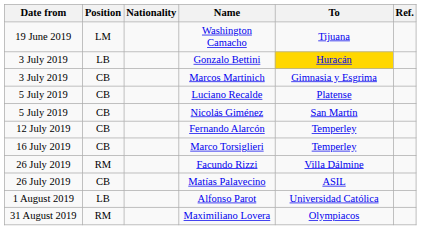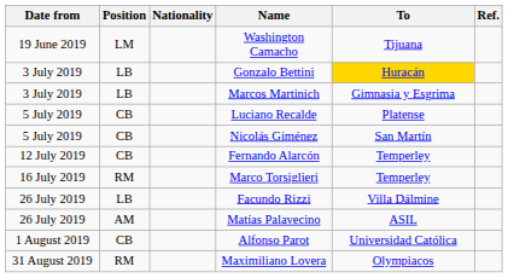 <table class="wikitable" style="text-align:center; font-size:90%; ">
 <tr>
 <th style="background:#; color:#; width:100px;">Date from</th>
 <th style="background:#; color:#; width:50px;">Position</th>
 <th style="background:#; color:#; width:50px;">Nationality</th>
 <th style="background:#; color:#; width:125px;">Name</th>
 <th style="background:#; color:#; width:155px;">To</th>
 <th style="background:#; color:#; width:25px;">Ref.</th>
 </tr>
 <tr>
 <td>19 June 2019</td>
 <td>LM</td>
 <td></td>
 <td><a href='#'>Washington Camacho</a></td>
 <td> <a href='#'>Tijuana</a></td>
 <td></td>
 </tr>
 <tr>
 <td>3 July 2019</td>
 <td>LB</td>
 <td></td>
 <td><a href='#'>Gonzalo Bettini</a></td>
 <td style="background: gold;"> <a href='#'>Huracán</a></td>
 <td></td>
 </tr>
 <tr>
 <td>3 July 2019</td>
-<td>CB</td>
+<td>LB</td>
 <td></td>
 <td><a href='#'>Marcos Martinich</a></td>
 <td> <a href='#'>Gimnasia y Esgrima</a></td>
 <td></td>
 </tr>
 <tr>
 <td>5 July 2019</td>
 <td>CB</td>
 <td></td>
 <td><a href='#'>Luciano Recalde</a></td>
 <td> <a href='#'>Platense</a></td>
 <td></td>
 </tr>
 <tr>
 <td>5 July 2019</td>
 <td>CB</td>
 <td></td>
 <td><a href='#'>Nicolás Giménez</a></td>
 <td> <a href='#'>San Martín</a></td>
 <td></td>
 </tr>
 <tr>
 <td>12 July 2019</td>
 <td>CB</td>
 <td></td>
 <td><a href='#'>Fernando Alarcón</a></td>
 <td> <a href='#'>Temperley</a></td>
 <td></td>
 </tr>
 <tr>
 <td>16 July 2019</td>
-<td>CB</td>
+<td>RM</td>
 <td></td>
 <td><a href='#'>Marco Torsiglieri</a></td>
 <td> <a href='#'>Temperley</a></td>
 <td></td>
 </tr>
 <tr>
 <td>26 July 2019</td>
-<td>RM</td>
+<td>LB</td>
 <td></td>
 <td><a href='#'>Facundo Rizzi</a></td>
 <td> <a href='#'>Villa Dálmine</a></td>
 <td></td>
 </tr>
 <tr>
 <td>26 July 2019</td>
-<td>CB</td>
+<td>AM</td>
 <td></td>
 <td><a href='#'>Matías Palavecino</a></td>
 <td> <a href='#'>ASIL</a></td>
 <td></td>
 </tr>
 <tr>
 <td>1 August 2019</td>
-<td>LB</td>
+<td>CB</td>
 <td></td>
 <td><a href='#'>Alfonso Parot</a></td>
 <td> <a href='#'>Universidad Católica</a></td>
 <td></td>
 </tr>
 <tr>
 <td>31 August 2019</td>
 <td>RM</td>
 <td></td>
 <td><a href='#'>Maximiliano Lovera</a></td>
 <td> <a href='#'>Olympiacos</a></td>
 <td></td>
 </tr>
 </table>
